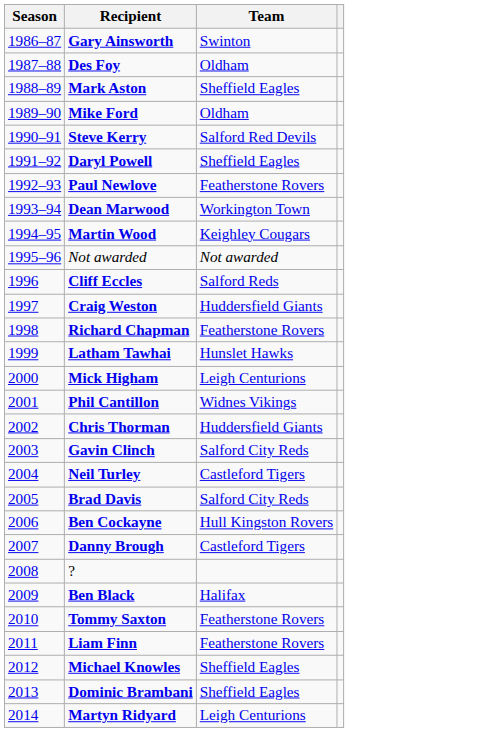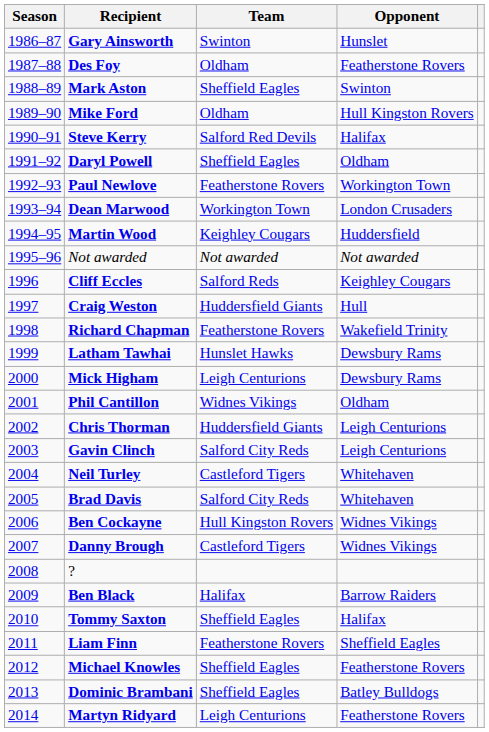 <table class="wikitable">
 <tr>
 <th>Season</th>
 <th>Recipient</th>
 <th>Team</th>
+<th>Opponent</th>
 <th></th>
 </tr>
 <tr>
 <td><a href='#'>1986–87</a></td>
 <td><strong><a href='#'>Gary Ainsworth</a></strong></td>
 <td><a href='#'>Swinton</a></td>
+<td><a href='#'>Hunslet</a></td>
 <td></td>
 </tr>
 <tr>
 <td><a href='#'>1987–88</a></td>
 <td><strong><a href='#'>Des Foy</a></strong></td>
 <td><a href='#'>Oldham</a></td>
+<td><a href='#'>Featherstone Rovers</a></td>
 <td></td>
 </tr>
 <tr>
 <td><a href='#'>1988–89</a></td>
 <td><strong><a href='#'>Mark Aston</a></strong></td>
 <td><a href='#'>Sheffield Eagles</a></td>
+<td><a href='#'>Swinton</a></td>
 <td></td>
 </tr>
 <tr>
 <td><a href='#'>1989–90</a></td>
 <td><strong><a href='#'>Mike Ford</a></strong></td>
 <td><a href='#'>Oldham</a></td>
+<td><a href='#'>Hull Kingston Rovers</a></td>
 <td></td>
 </tr>
 <tr>
 <td><a href='#'>1990–91</a></td>
 <td><strong><a href='#'>Steve Kerry</a></strong></td>
 <td><a href='#'>Salford Red Devils</a></td>
+<td><a href='#'>Halifax</a></td>
 <td></td>
 </tr>
 <tr>
 <td><a href='#'>1991–92</a></td>
 <td><strong><a href='#'>Daryl Powell</a></strong></td>
 <td><a href='#'>Sheffield Eagles</a></td>
+<td><a href='#'>Oldham</a></td>
 <td></td>
 </tr>
 <tr>
 <td><a href='#'>1992–93</a></td>
 <td><strong><a href='#'>Paul Newlove</a></strong></td>
 <td><a href='#'>Featherstone Rovers</a></td>
+<td><a href='#'>Workington Town</a></td>
 <td></td>
 </tr>
 <tr>
 <td><a href='#'>1993–94</a></td>
 <td><strong><a href='#'>Dean Marwood</a></strong></td>
 <td><a href='#'>Workington Town</a></td>
+<td><a href='#'>London Crusaders</a></td>
 <td></td>
 </tr>
 <tr>
 <td><a href='#'>1994–95</a></td>
 <td><strong><a href='#'>Martin Wood</a></strong></td>
 <td><a href='#'>Keighley Cougars</a></td>
+<td><a href='#'>Huddersfield</a></td>
 <td></td>
 </tr>
 <tr>
 <td><a href='#'>1995–96</a></td>
+<td><em>Not awarded</em></td>
 <td><em>Not awarded</em></td>
 <td><em>Not awarded</em></td>
 <td></td>
 </tr>
 <tr>
 <td><a href='#'>1996</a></td>
 <td><strong><a href='#'>Cliff Eccles</a></strong></td>
 <td><a href='#'>Salford Reds</a></td>
+<td><a href='#'>Keighley Cougars</a></td>
 <td></td>
 </tr>
 <tr>
 <td><a href='#'>1997</a></td>
 <td><strong><a href='#'>Craig Weston</a></strong></td>
 <td><a href='#'>Huddersfield Giants</a></td>
+<td><a href='#'>Hull</a></td>
 <td></td>
 </tr>
 <tr>
 <td><a href='#'>1998</a></td>
 <td><strong><a href='#'>Richard Chapman</a></strong></td>
 <td><a href='#'>Featherstone Rovers</a></td>
+<td><a href='#'>Wakefield Trinity</a></td>
 <td></td>
 </tr>
 <tr>
 <td><a href='#'>1999</a></td>
 <td><strong><a href='#'>Latham Tawhai</a></strong></td>
 <td><a href='#'>Hunslet Hawks</a></td>
+<td><a href='#'>Dewsbury Rams</a></td>
 <td></td>
 </tr>
 <tr>
 <td><a href='#'>2000</a></td>
 <td><strong><a href='#'>Mick Higham</a></strong></td>
 <td><a href='#'>Leigh Centurions</a></td>
+<td><a href='#'>Dewsbury Rams</a></td>
 <td></td>
 </tr>
 <tr>
 <td><a href='#'>2001</a></td>
 <td><strong><a href='#'>Phil Cantillon</a></strong></td>
 <td><a href='#'>Widnes Vikings</a></td>
+<td><a href='#'>Oldham</a></td>
 <td></td>
 </tr>
 <tr>
 <td><a href='#'>2002</a></td>
 <td><strong><a href='#'>Chris Thorman</a></strong></td>
 <td><a href='#'>Huddersfield Giants</a></td>
+<td><a href='#'>Leigh Centurions</a></td>
 <td></td>
 </tr>
 <tr>
 <td><a href='#'>2003</a></td>
 <td><strong><a href='#'>Gavin Clinch</a></strong></td>
 <td><a href='#'>Salford City Reds</a></td>
+<td><a href='#'>Leigh Centurions</a></td>
 <td></td>
 </tr>
 <tr>
 <td><a href='#'>2004</a></td>
 <td><strong><a href='#'>Neil Turley</a></strong></td>
 <td><a href='#'>Castleford Tigers</a></td>
+<td><a href='#'>Whitehaven</a></td>
 <td></td>
 </tr>
 <tr>
 <td><a href='#'>2005</a></td>
 <td><strong><a href='#'>Brad Davis</a></strong></td>
 <td><a href='#'>Salford City Reds</a></td>
+<td><a href='#'>Whitehaven</a></td>
 <td></td>
 </tr>
 <tr>
 <td><a href='#'>2006</a></td>
 <td><strong><a href='#'>Ben Cockayne</a></strong></td>
 <td><a href='#'>Hull Kingston Rovers</a></td>
+<td><a href='#'>Widnes Vikings</a></td>
 <td></td>
 </tr>
 <tr>
 <td><a href='#'>2007</a></td>
 <td><strong><a href='#'>Danny Brough</a></strong></td>
 <td><a href='#'>Castleford Tigers</a></td>
+<td><a href='#'>Widnes Vikings</a></td>
 <td></td>
 </tr>
 <tr>
 <td><a href='#'>2008</a></td>
 <td>?</td>
 <td></td>
 <td></td>
+<td></td>
 </tr>
 <tr>
 <td><a href='#'>2009</a></td>
 <td><strong><a href='#'>Ben Black</a></strong></td>
 <td><a href='#'>Halifax</a></td>
+<td><a href='#'>Barrow Raiders</a></td>
 <td></td>
 </tr>
 <tr>
 <td><a href='#'>2010</a></td>
 <td><strong><a href='#'>Tommy Saxton</a></strong></td>
-<td><a href='#'>Featherstone Rovers</a></td>
+<td><a href='#'>Sheffield Eagles</a></td>
+<td><a href='#'>Halifax</a></td>
 <td></td>
 </tr>
 <tr>
 <td><a href='#'>2011</a></td>
 <td><strong><a href='#'>Liam Finn</a></strong></td>
 <td><a href='#'>Featherstone Rovers</a></td>
+<td><a href='#'>Sheffield Eagles</a></td>
 <td></td>
 </tr>
 <tr>
 <td><a href='#'>2012</a></td>
 <td><strong><a href='#'>Michael Knowles</a></strong></td>
 <td><a href='#'>Sheffield Eagles</a></td>
+<td><a href='#'>Featherstone Rovers</a></td>
 <td></td>
 </tr>
 <tr>
 <td><a href='#'>2013</a></td>
 <td><strong><a href='#'>Dominic Brambani</a></strong></td>
 <td><a href='#'>Sheffield Eagles</a></td>
+<td><a href='#'>Batley Bulldogs</a></td>
 <td></td>
 </tr>
 <tr>
 <td><a href='#'>2014</a></td>
 <td><strong><a href='#'>Martyn Ridyard</a></strong></td>
 <td><a href='#'>Leigh Centurions</a></td>
+<td><a href='#'>Featherstone Rovers</a></td>
 <td></td>
 </tr>
 </table>
